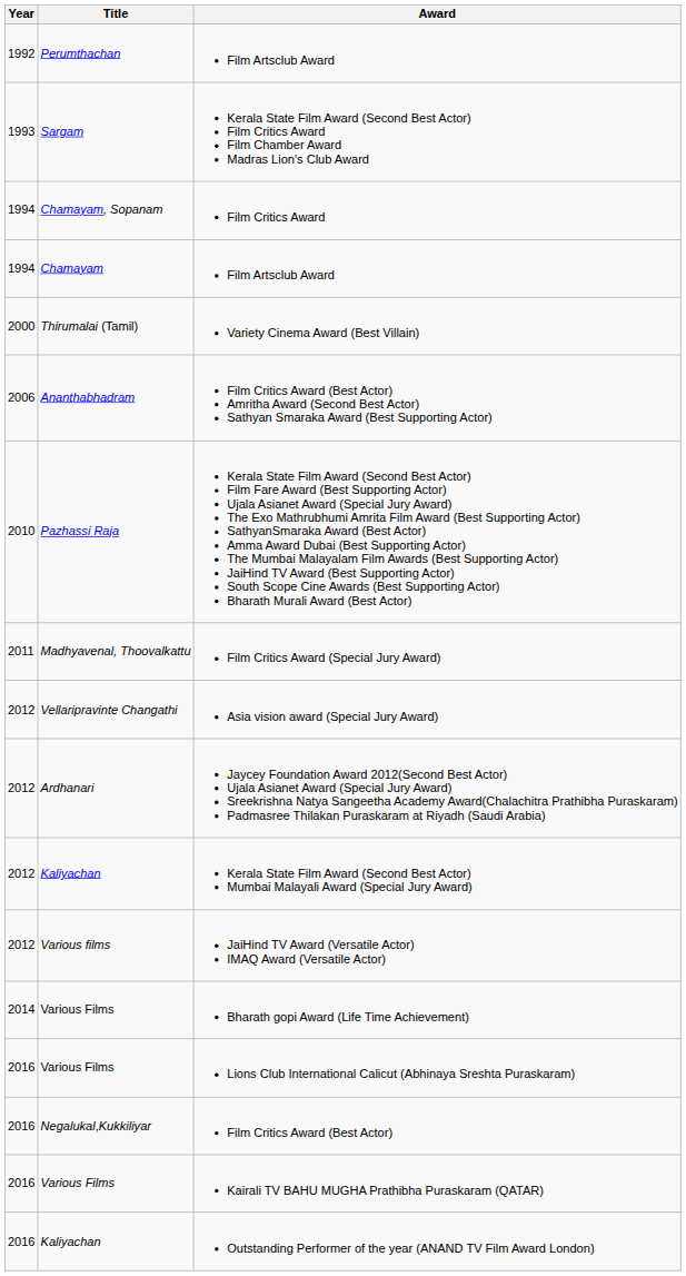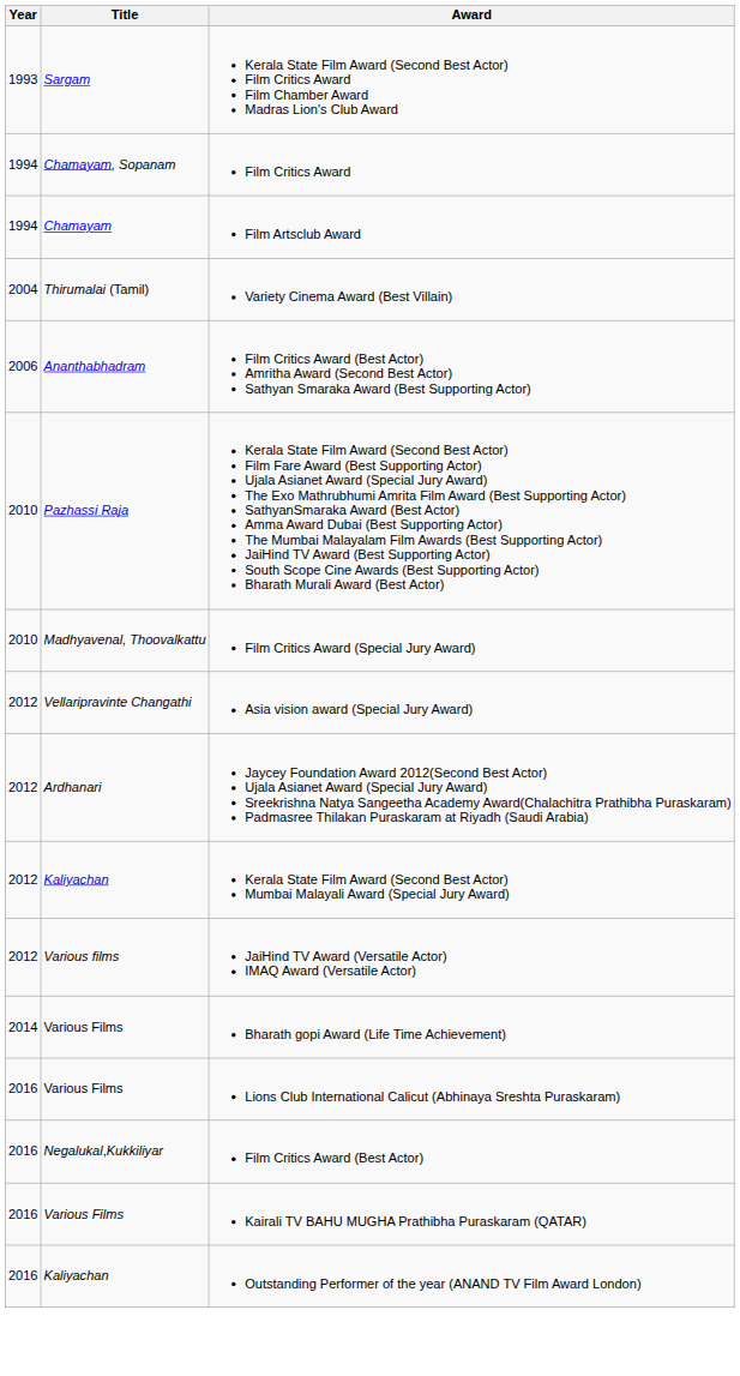 <table class="wikitable sortable">
 <tr>
 <th scope="col">Year</th>
 <th scope="col">Title</th>
 <th scope="col">Award</th>
-</tr>
-<tr>
-<td>1992</td>
-<td><em><a href='#'>Perumthachan</a></em></td>
-<td><br><ul><li>Film Artsclub Award</li></ul></td>
 </tr>
 <tr>
 <td>1993</td>
 <td><em><a href='#'>Sargam</a></em></td>
 <td><br><ul><li>Kerala State Film Award (Second Best Actor)</li><li>Film Critics Award</li><li>Film Chamber Award</li><li>Madras Lion's Club Award</li></ul></td>
 </tr>
 <tr>
 <td>1994</td>
 <td><em><a href='#'>Chamayam</a>, Sopanam</em></td>
 <td><br><ul><li>Film Critics Award</li></ul></td>
 </tr>
 <tr>
 <td>1994</td>
 <td><em><a href='#'>Chamayam</a></em></td>
 <td><br><ul><li>Film Artsclub Award</li></ul></td>
 </tr>
 <tr>
-<td>2000</td>
+<td>2004</td>
 <td><em>Thirumalai</em> (Tamil)</td>
 <td><br><ul><li>Variety Cinema Award (Best Villain)</li></ul></td>
 </tr>
 <tr>
 <td>2006</td>
 <td><em><a href='#'>Ananthabhadram</a></em></td>
 <td><br><ul><li>Film Critics Award (Best Actor)</li><li>Amritha Award (Second Best Actor)</li><li>Sathyan Smaraka Award (Best Supporting Actor)</li></ul></td>
 </tr>
 <tr>
 <td>2010</td>
 <td><em><a href='#'>Pazhassi Raja</a></em></td>
 <td><br><ul><li>Kerala State Film Award (Second Best Actor)</li><li>Film Fare Award (Best Supporting Actor)</li><li>Ujala Asianet Award (Special Jury Award)</li><li>The Exo Mathrubhumi Amrita Film Award (Best Supporting Actor)</li><li>SathyanSmaraka Award (Best Actor)</li><li>Amma Award Dubai (Best Supporting Actor)</li><li>The Mumbai Malayalam Film Awards (Best Supporting Actor)</li><li>JaiHind TV Award (Best Supporting Actor)</li><li>South Scope Cine Awards (Best Supporting Actor)</li><li>Bharath Murali Award (Best Actor)</li></ul></td>
 </tr>
 <tr>
-<td>2011</td>
+<td>2010</td>
 <td><em>Madhyavenal, Thoovalkattu</em></td>
 <td><br><ul><li>Film Critics Award (Special Jury Award)</li></ul></td>
 </tr>
 <tr>
 <td>2012</td>
 <td><em>Vellaripravinte Changathi</em></td>
 <td><br><ul><li>Asia vision award (Special Jury Award)</li></ul></td>
 </tr>
 <tr>
 <td>2012</td>
 <td><em>Ardhanari</em></td>
 <td><br><ul><li>Jaycey Foundation Award 2012(Second Best Actor)</li><li>Ujala Asianet Award (Special Jury Award)</li><li>Sreekrishna Natya Sangeetha Academy Award(Chalachitra Prathibha Puraskaram)</li><li>Padmasree Thilakan Puraskaram at Riyadh (Saudi Arabia)</li></ul></td>
 </tr>
 <tr>
 <td>2012</td>
 <td><em><a href='#'>Kaliyachan</a></em></td>
 <td><br><ul><li>Kerala State Film Award (Second Best Actor)</li><li>Mumbai Malayali Award (Special Jury Award)</li></ul></td>
 </tr>
 <tr>
 <td>2012</td>
 <td><em>Various films</em></td>
 <td><br><ul><li>JaiHind TV Award  (Versatile Actor)</li><li>IMAQ Award (Versatile Actor)</li></ul></td>
 </tr>
 <tr>
 <td>2014</td>
 <td>Various Films</td>
 <td><br><ul><li>Bharath gopi Award (Life Time Achievement)</li></ul></td>
 </tr>
 <tr>
 <td>2016</td>
 <td>Various Films</td>
 <td><br><ul><li>Lions Club International Calicut  (Abhinaya Sreshta Puraskaram)</li></ul></td>
 </tr>
 <tr>
 <td>2016</td>
 <td><em>Negalukal</em>,<em>Kukkiliyar</em></td>
 <td><br><ul><li>Film Critics Award (Best Actor)</li></ul></td>
 </tr>
 <tr>
 <td>2016</td>
 <td><em>Various Films</em></td>
 <td><br><ul><li>Kairali TV BAHU MUGHA Prathibha Puraskaram (QATAR)</li></ul></td>
 </tr>
 <tr>
 <td>2016</td>
 <td><em>Kaliyachan</em></td>
 <td><br><ul><li>Outstanding Performer of the year (ANAND TV Film Award London)</li></ul></td>
 </tr>
 </table>
